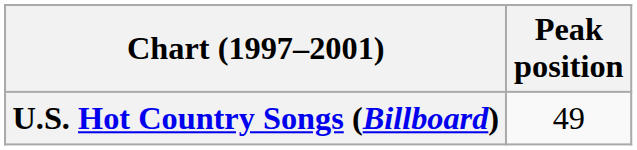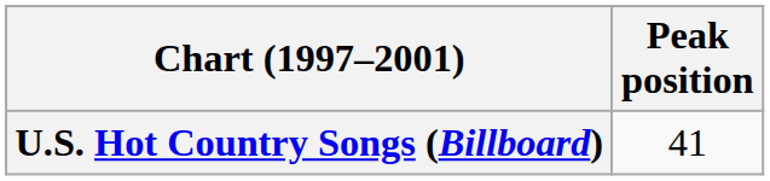 <table class="wikitable plainrowheaders" style="text-align:center">
 <tr>
 <th>Chart (1997–2001)</th>
 <th>Peak<br>position</th>
 </tr>
 <tr>
 <th scope="row">U.S. <a href='#'>Hot Country Songs</a> (<em><a href='#'>Billboard</a></em>)</th>
-<td>49</td>
+<td>41</td>
 </tr>
 </table>
